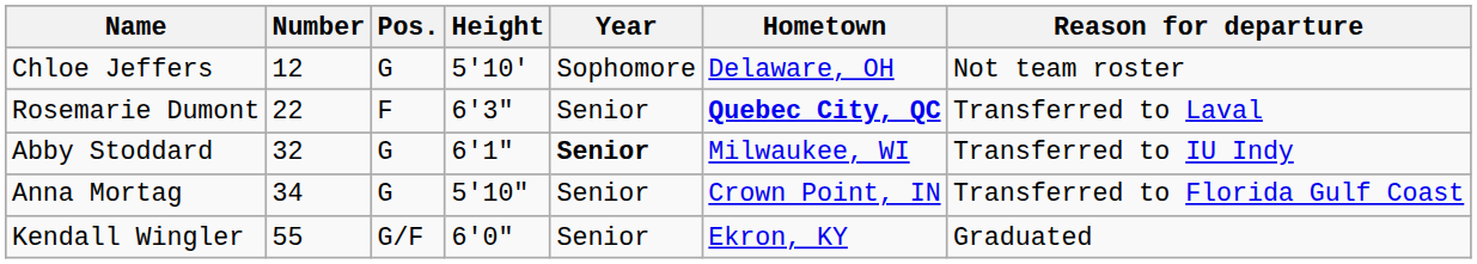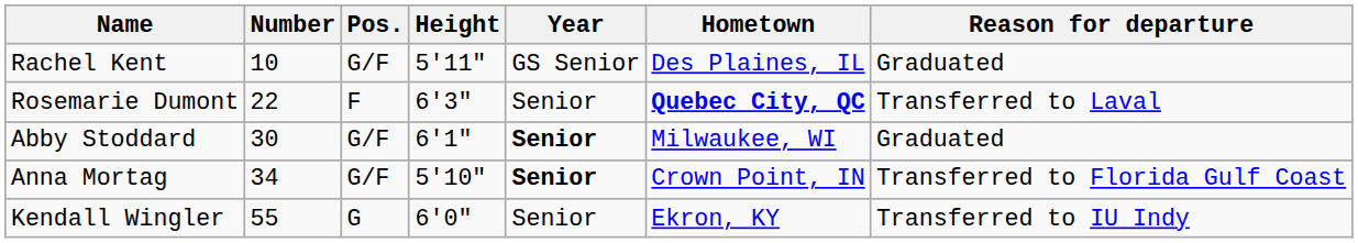 <table class="wikitable sortable" border="1">
 <tr>
 <th>Name</th>
 <th>Number</th>
 <th>Pos.</th>
 <th>Height</th>
 <th>Year</th>
 <th>Hometown</th>
 <th class="unsortable">Reason for departure</th>
 </tr>
 <tr>
-<td>Chloe Jeffers</td>
-<td>12</td>
-<td>G</td>
-<td>5'10'</td>
-<td>Sophomore</td>
-<td><a href='#'>Delaware, OH</a></td>
-<td>Not team roster</td>
+<td>Rachel Kent</td>
+<td>10</td>
+<td>G/F</td>
+<td>5'11"</td>
+<td>GS Senior</td>
+<td><a href='#'>Des Plaines, IL</a></td>
+<td>Graduated</td>
 </tr>
 <tr>
 <td>Rosemarie Dumont</td>
 <td>22</td>
 <td>F</td>
 <td>6'3"</td>
 <td>Senior</td>
 <td><strong><a href='#'>Quebec City, QC</a></strong></td>
 <td>Transferred to <a href='#'>Laval</a></td>
 </tr>
 <tr>
 <td>Abby Stoddard</td>
-<td>32</td>
-<td>G</td>
+<td>30</td>
+<td>G/F</td>
 <td>6'1"</td>
 <td><strong>Senior</strong></td>
 <td><a href='#'>Milwaukee, WI</a></td>
-<td>Transferred to <a href='#'>IU Indy</a></td>
+<td>Graduated</td>
 </tr>
 <tr>
 <td>Anna Mortag</td>
 <td>34</td>
-<td>G</td>
+<td>G/F</td>
 <td>5'10"</td>
-<td>Senior</td>
+<td><strong>Senior</strong></td>
 <td><a href='#'>Crown Point, IN</a></td>
 <td>Transferred to <a href='#'>Florida Gulf Coast</a></td>
 </tr>
 <tr>
 <td>Kendall Wingler</td>
 <td>55</td>
-<td>G/F</td>
+<td>G</td>
 <td>6'0"</td>
 <td> Senior</td>
 <td><a href='#'>Ekron, KY</a></td>
-<td>Graduated</td>
+<td>Transferred to <a href='#'>IU Indy</a></td>
 </tr>
 </table>
